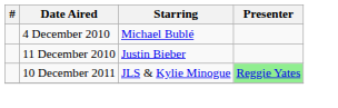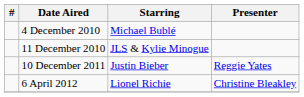 <table class="wikitable">
 <tr>
 <th width="5%">#</th>
 <th>Date Aired</th>
 <th>Starring</th>
 <th>Presenter</th>
 </tr>
 <tr>
 <td></td>
 <td>4 December 2010</td>
 <td><a href='#'>Michael Bublé</a></td>
 <td></td>
 </tr>
 <tr>
 <td></td>
 <td>11 December 2010</td>
-<td><a href='#'>Justin Bieber</a></td>
+<td><a href='#'>JLS</a> & <a href='#'>Kylie Minogue</a></td>
 <td></td>
 </tr>
 <tr>
 <td></td>
 <td>10 December 2011</td>
-<td><a href='#'>JLS</a> & <a href='#'>Kylie Minogue</a></td>
-<td style="background: lightgreen;"><a href='#'>Reggie Yates</a></td>
+<td><a href='#'>Justin Bieber</a></td>
+<td><a href='#'>Reggie Yates</a></td>
+</tr>
+<tr>
+<td></td>
+<td>6 April 2012</td>
+<td><a href='#'>Lionel Richie</a></td>
+<td><a href='#'>Christine Bleakley</a></td>
 </tr>
 <tr>
 </tr>
 </table>
